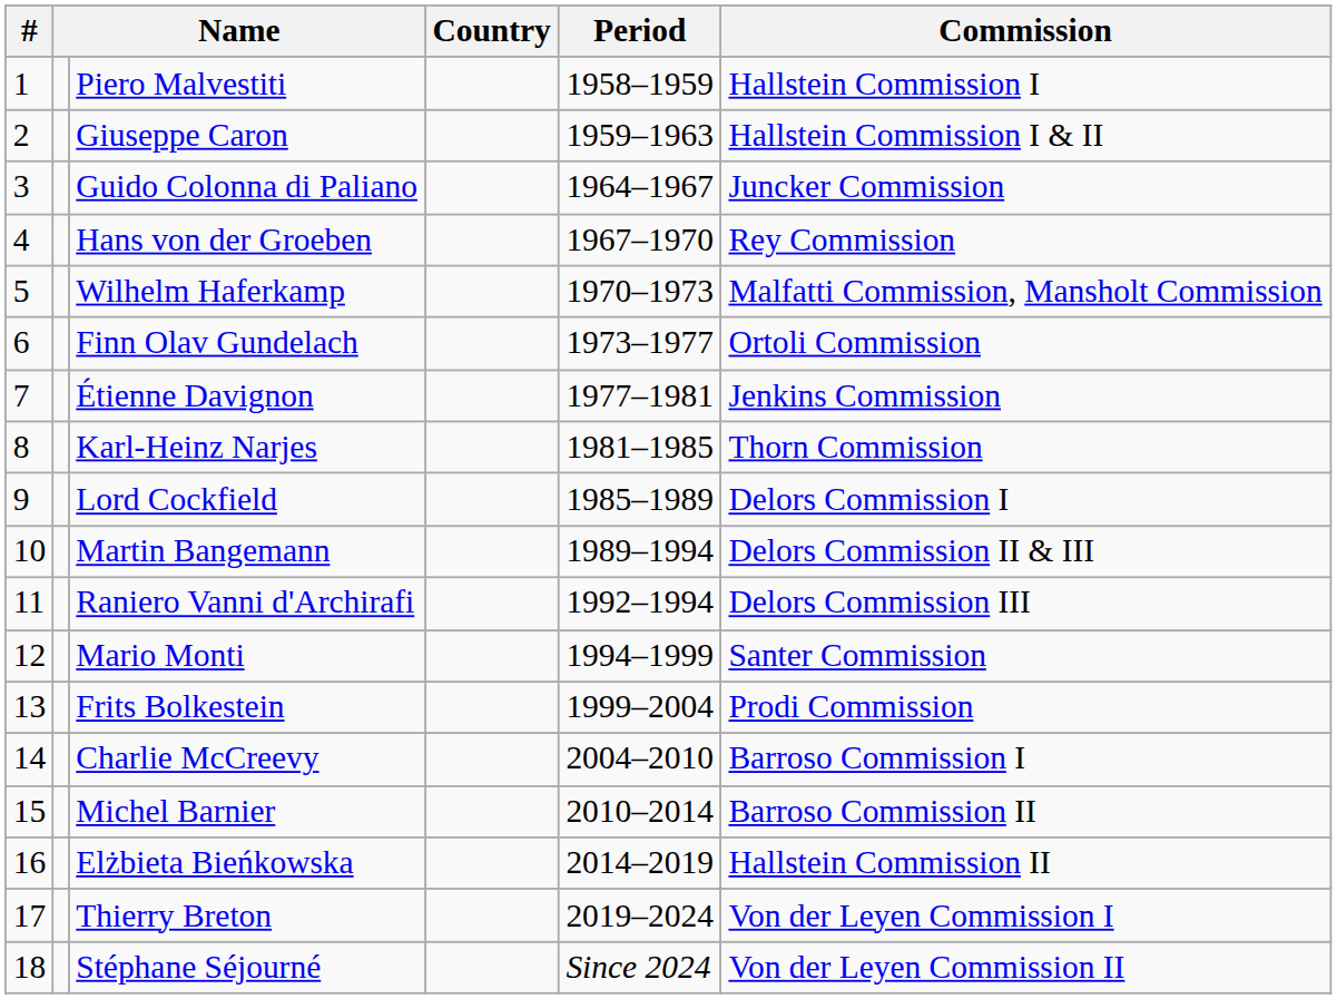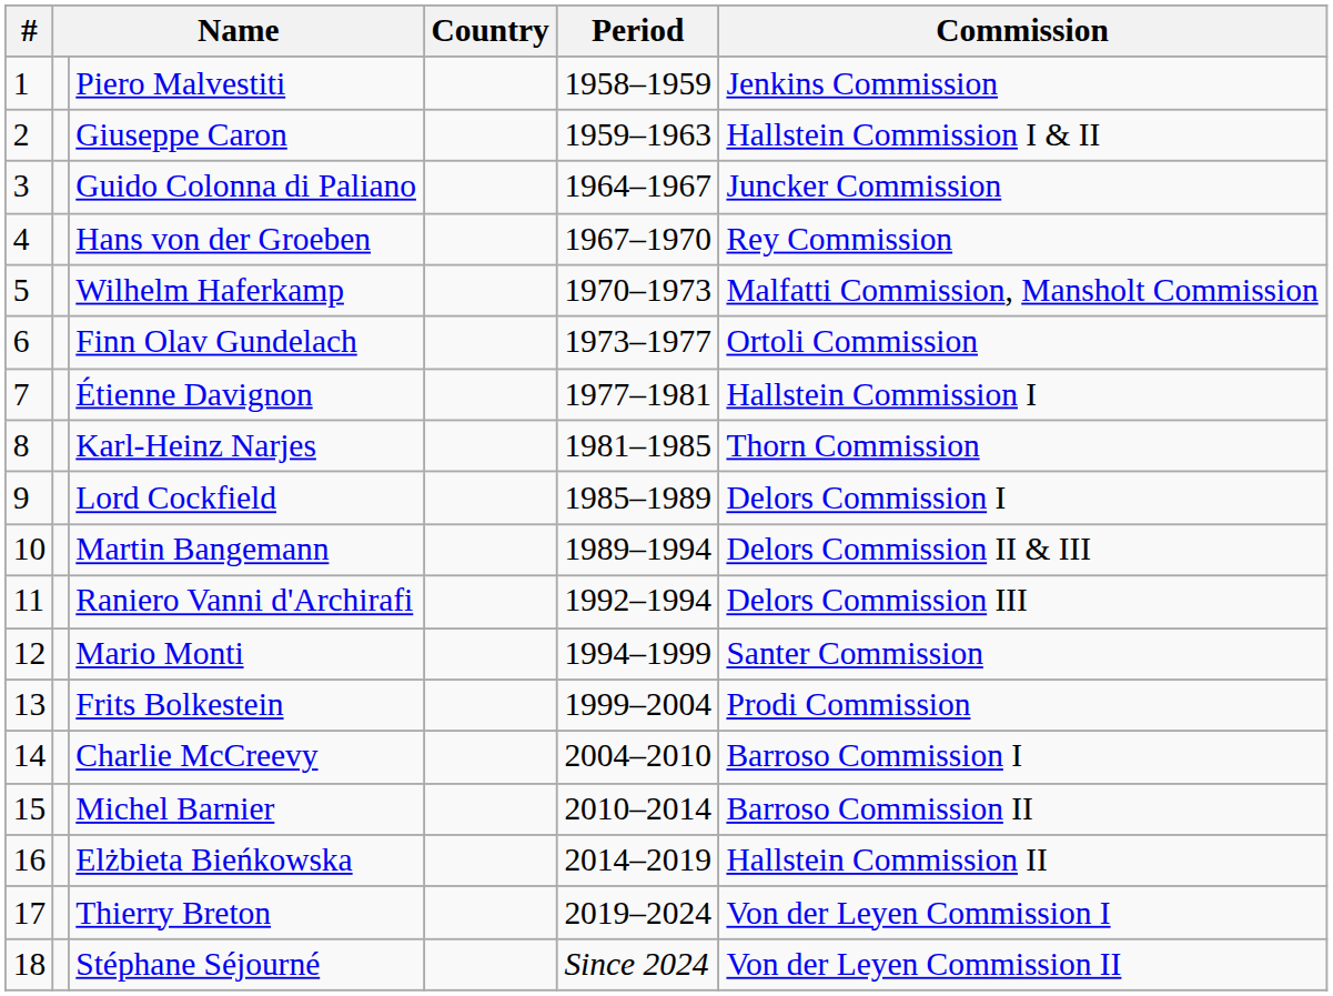 <table class="wikitable">
 <tr>
 <th>#</th>
 <th colspan=2>Name</th>
 <th>Country</th>
 <th>Period</th>
 <th>Commission</th>
 </tr>
 <tr>
 <td>1</td>
 <td></td>
 <td><a href='#'>Piero Malvestiti</a></td>
 <td></td>
 <td>1958–1959</td>
-<td><a href='#'>Hallstein Commission</a> I</td>
+<td><a href='#'>Jenkins Commission</a></td>
 </tr>
 <tr>
 <td>2</td>
 <td></td>
 <td><a href='#'>Giuseppe Caron</a></td>
 <td></td>
 <td>1959–1963</td>
 <td><a href='#'>Hallstein Commission</a> I & II</td>
 </tr>
 <tr>
 <td>3</td>
 <td></td>
 <td><a href='#'>Guido Colonna di Paliano</a></td>
 <td></td>
 <td>1964–1967</td>
 <td><a href='#'>Juncker Commission</a></td>
 </tr>
 <tr>
 <td>4</td>
 <td></td>
 <td><a href='#'>Hans von der Groeben</a></td>
 <td></td>
 <td>1967–1970</td>
 <td><a href='#'>Rey Commission</a></td>
 </tr>
 <tr>
 <td>5</td>
 <td></td>
 <td><a href='#'>Wilhelm Haferkamp</a></td>
 <td></td>
 <td>1970–1973</td>
 <td><a href='#'>Malfatti Commission</a>, <a href='#'>Mansholt Commission</a></td>
 </tr>
 <tr>
 <td>6</td>
 <td></td>
 <td><a href='#'>Finn Olav Gundelach</a></td>
 <td></td>
 <td>1973–1977</td>
 <td><a href='#'>Ortoli Commission</a></td>
 </tr>
 <tr>
 <td>7</td>
 <td></td>
 <td><a href='#'>Étienne Davignon</a></td>
 <td></td>
 <td>1977–1981</td>
-<td><a href='#'>Jenkins Commission</a></td>
+<td><a href='#'>Hallstein Commission</a> I</td>
 </tr>
 <tr>
 <td>8</td>
 <td></td>
 <td><a href='#'>Karl-Heinz Narjes</a></td>
 <td></td>
 <td>1981–1985</td>
 <td><a href='#'>Thorn Commission</a></td>
 </tr>
 <tr>
 <td>9</td>
 <td></td>
 <td><a href='#'>Lord Cockfield</a></td>
 <td></td>
 <td>1985–1989</td>
 <td><a href='#'>Delors Commission</a> I</td>
 </tr>
 <tr>
 <td>10</td>
 <td></td>
 <td><a href='#'>Martin Bangemann</a></td>
 <td></td>
 <td>1989–1994</td>
 <td><a href='#'>Delors Commission</a> II & III</td>
 </tr>
 <tr>
 <td>11</td>
 <td></td>
 <td><a href='#'>Raniero Vanni d'Archirafi</a></td>
 <td></td>
 <td>1992–1994</td>
 <td><a href='#'>Delors Commission</a> III</td>
 </tr>
 <tr>
 <td>12</td>
 <td></td>
 <td><a href='#'>Mario Monti</a></td>
 <td></td>
 <td>1994–1999</td>
 <td><a href='#'>Santer Commission</a></td>
 </tr>
 <tr>
 <td>13</td>
 <td></td>
 <td><a href='#'>Frits Bolkestein</a></td>
 <td></td>
 <td>1999–2004</td>
 <td><a href='#'>Prodi Commission</a></td>
 </tr>
 <tr>
 <td>14</td>
 <td></td>
 <td><a href='#'>Charlie McCreevy</a></td>
 <td></td>
 <td>2004–2010</td>
 <td><a href='#'>Barroso Commission</a> I</td>
 </tr>
 <tr>
 <td>15</td>
 <td></td>
 <td><a href='#'>Michel Barnier</a></td>
 <td></td>
 <td>2010–2014</td>
 <td><a href='#'>Barroso Commission</a> II</td>
 </tr>
 <tr>
 <td>16</td>
 <td></td>
 <td><a href='#'>Elżbieta Bieńkowska</a></td>
 <td></td>
 <td>2014–2019</td>
 <td><a href='#'>Hallstein Commission</a> II</td>
 </tr>
 <tr>
 <td>17</td>
 <td></td>
 <td><a href='#'>Thierry Breton</a></td>
 <td></td>
 <td>2019–2024</td>
 <td><a href='#'>Von der Leyen Commission I</a></td>
 </tr>
 <tr>
 <td>18</td>
 <td></td>
 <td><a href='#'>Stéphane Séjourné</a></td>
 <td></td>
 <td><em>Since 2024</em></td>
 <td><a href='#'>Von der Leyen Commission II</a></td>
 </tr>
 </table>
